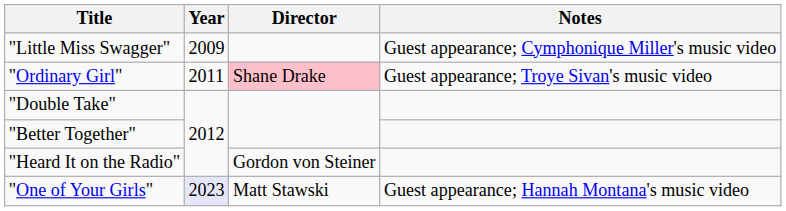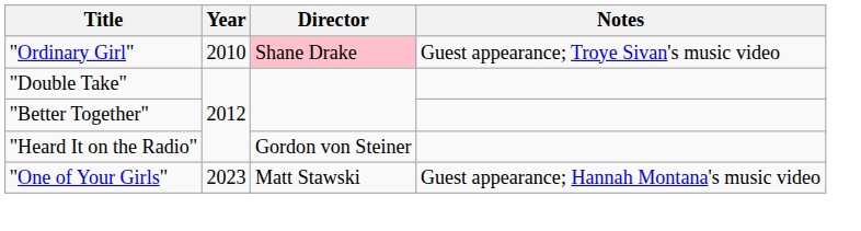 <table class="wikitable plainrowheaders sortable">
 <tr>
 <th>Title</th>
 <th>Year</th>
 <th>Director</th>
 <th>Notes</th>
 </tr>
 <tr>
-<td scope="row">"Little Miss Swagger"</td>
-<td>2009</td>
-<td></td>
-<td>Guest appearance; <a href='#'>Cymphonique Miller</a>'s music video</td>
-</tr>
-<tr>
 <td scope="row">"<a href='#'>Ordinary Girl</a>"</td>
-<td>2011</td>
+<td>2010</td>
 <td style="background: pink;">Shane Drake</td>
 <td>Guest appearance; <a href='#'>Troye Sivan</a>'s music video</td>
 </tr>
 <tr>
 <td scope="row">"Double Take"</td>
 <td rowspan="3">2012</td>
 <td rowspan=2></td>
 <td></td>
 </tr>
 <tr>
 <td scope="row">"Better Together"</td>
 <td></td>
 </tr>
 <tr>
 <td scope="row">"Heard It on the Radio"</td>
 <td>Gordon von Steiner</td>
 <td></td>
 </tr>
 <tr>
 <td>"<a href='#'>One of Your Girls</a>"</td>
-<td style="background: lavender;">2023</td>
+<td>2023</td>
 <td>Matt Stawski</td>
 <td>Guest appearance; <a href='#'>Hannah Montana</a>'s music video</td>
 </tr>
 </table>
